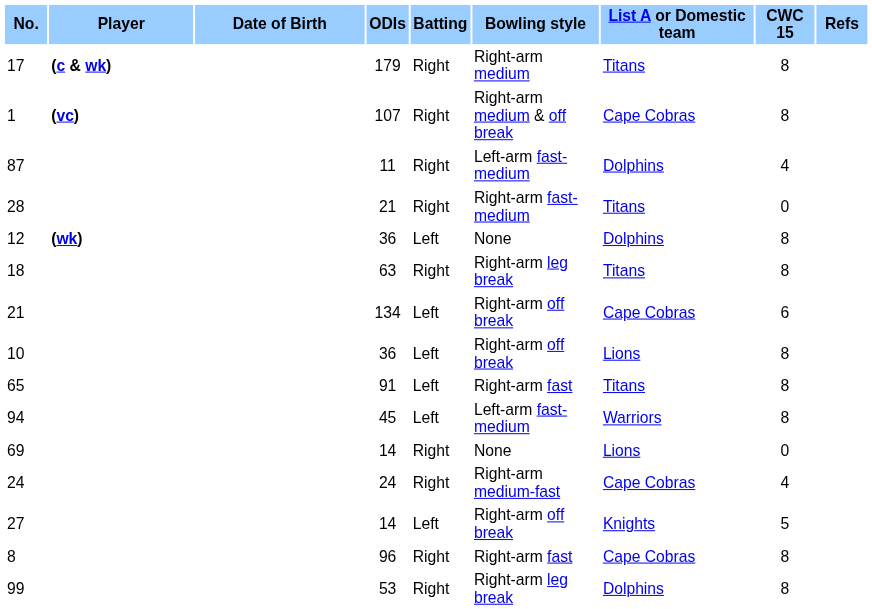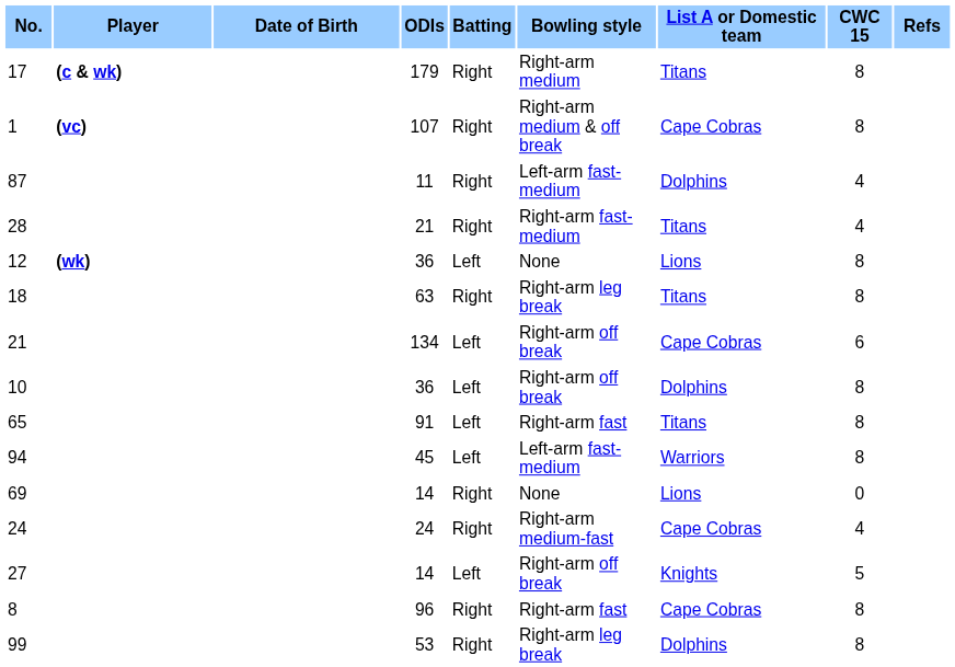 <table class="sortable plainrowheaders" style="width:100%;" border="0" cellspacing="2" cellpadding="2">
 <tr>
 <th style="background-color:#99ccff;" scope="col" width=5%>No.</th>
 <th style="background-color:#99ccff;" scope="col" width=17%>Player</th>
 <th style="background-color:#99ccff;" scope="col" width=20%>Date of Birth</th>
 <th style="background-color:#99ccff;" scope="col" width=5%>ODIs</th>
 <th style="background-color:#99ccff;" scope="col" width=7%>Batting</th>
 <th style="background-color:#99ccff;" scope="col" width=15%>Bowling style</th>
 <th style="background-color:#99ccff;" scope="col" width=18%><a href='#'>List A</a> or Domestic team</th>
 <th style="background-color:#99ccff;" scope="col" width=7%>CWC 15</th>
 <th style="background-color:#99ccff;" scope="col" width=6% class="unsortable">Refs</th>
 </tr>
 <tr>
 <td>17</td>
 <th scope="row" align="left"> (<a href='#'>c</a> & <a href='#'>wk</a>)</th>
 <td></td>
 <td align="center">179</td>
 <td>Right</td>
 <td>Right-arm <a href='#'>medium</a></td>
 <td><a href='#'>Titans</a></td>
 <td align="center">8</td>
 <td align="center"></td>
 </tr>
 <tr>
 <td>1</td>
 <th scope="row" align="left"> (<a href='#'>vc</a>)</th>
 <td></td>
 <td align="center">107</td>
 <td>Right</td>
 <td>Right-arm <a href='#'>medium</a> & <a href='#'>off break</a></td>
 <td><a href='#'>Cape Cobras</a></td>
 <td align="center">8</td>
 <td align="center"></td>
 </tr>
 <tr>
 <td>87</td>
 <th scope="row" align="left"></th>
 <td></td>
 <td align="center">11</td>
 <td>Right</td>
 <td>Left-arm <a href='#'>fast-medium</a></td>
 <td><a href='#'>Dolphins</a></td>
 <td align="center">4</td>
 <td align="center"></td>
 </tr>
 <tr>
 <td>28</td>
 <th scope="row" align="left"></th>
 <td></td>
 <td align="center">21</td>
 <td>Right</td>
 <td>Right-arm <a href='#'>fast-medium</a></td>
 <td><a href='#'>Titans</a></td>
-<td align="center">0</td>
+<td align="center">4</td>
 <td align="center"></td>
 </tr>
 <tr>
 <td>12</td>
 <th scope="row" align="left"> (<a href='#'>wk</a>)</th>
 <td></td>
 <td align="center">36</td>
 <td>Left</td>
 <td>None</td>
-<td><a href='#'>Dolphins</a></td>
+<td><a href='#'>Lions</a></td>
 <td align="center">8</td>
 <td align="center"></td>
 </tr>
 <tr>
 <td>18</td>
 <th scope="row" align="left"></th>
 <td></td>
 <td align="center">63</td>
 <td>Right</td>
 <td>Right-arm <a href='#'>leg break</a></td>
 <td><a href='#'>Titans</a></td>
 <td align="center">8</td>
 <td align="center"></td>
 </tr>
 <tr>
 <td>21</td>
 <th scope="row" align="left"></th>
 <td></td>
 <td align="center">134</td>
 <td>Left</td>
 <td>Right-arm <a href='#'>off break</a></td>
 <td><a href='#'>Cape Cobras</a></td>
 <td align="center">6</td>
 <td align="center"></td>
 </tr>
 <tr>
 <td>10</td>
 <th scope="row" align="left"></th>
 <td></td>
 <td align="center">36</td>
 <td>Left</td>
 <td>Right-arm <a href='#'>off break</a></td>
-<td><a href='#'>Lions</a></td>
+<td><a href='#'>Dolphins</a></td>
 <td align="center">8</td>
 <td align="center"></td>
 </tr>
 <tr>
 <td>65</td>
 <th scope="row" align="left"></th>
 <td></td>
 <td align="center">91</td>
 <td>Left</td>
 <td>Right-arm <a href='#'>fast</a></td>
 <td><a href='#'>Titans</a></td>
 <td align="center">8</td>
 <td align="center"></td>
 </tr>
 <tr>
 <td>94</td>
 <th scope="row" align="left"></th>
 <td></td>
 <td align="center">45</td>
 <td>Left</td>
 <td>Left-arm <a href='#'>fast-medium</a></td>
 <td><a href='#'>Warriors</a></td>
 <td align="center">8</td>
 <td align="center"></td>
 </tr>
 <tr>
 <td>69</td>
 <th scope="row" align="left"></th>
 <td></td>
 <td align="center">14</td>
 <td>Right</td>
 <td>None</td>
 <td><a href='#'>Lions</a></td>
 <td align="center">0</td>
 <td align="center"></td>
 </tr>
 <tr>
 <td>24</td>
 <th scope="row" align="left"></th>
 <td></td>
 <td align="center">24</td>
 <td>Right</td>
 <td>Right-arm <a href='#'>medium-fast</a></td>
 <td><a href='#'>Cape Cobras</a></td>
 <td align="center">4</td>
 <td align="center"></td>
 </tr>
 <tr>
 <td>27</td>
 <th scope="row" align="left"></th>
 <td></td>
 <td align="center">14</td>
 <td>Left</td>
 <td>Right-arm <a href='#'>off break</a></td>
 <td><a href='#'>Knights</a></td>
 <td align="center">5</td>
 <td align="center"></td>
 </tr>
 <tr>
 <td>8</td>
 <th scope="row" align="left"></th>
 <td></td>
 <td align="center">96</td>
 <td>Right</td>
 <td>Right-arm <a href='#'>fast</a></td>
 <td><a href='#'>Cape Cobras</a></td>
 <td align="center">8</td>
 <td align="center"></td>
 </tr>
 <tr>
 <td>99</td>
 <th scope="row" align="left"></th>
 <td></td>
 <td align="center">53</td>
 <td>Right</td>
 <td>Right-arm <a href='#'>leg break</a></td>
 <td><a href='#'>Dolphins</a></td>
 <td align="center">8</td>
 <td align="center"></td>
 </tr>
 </table>
